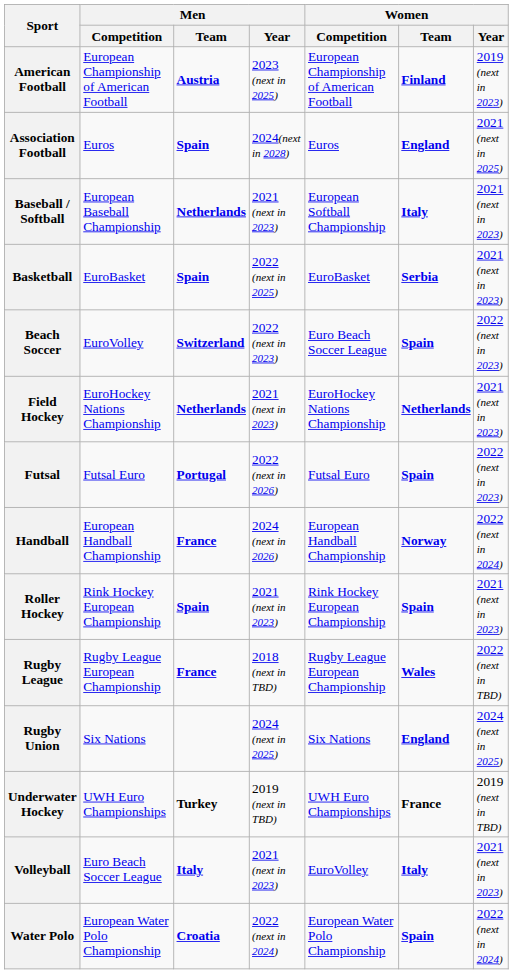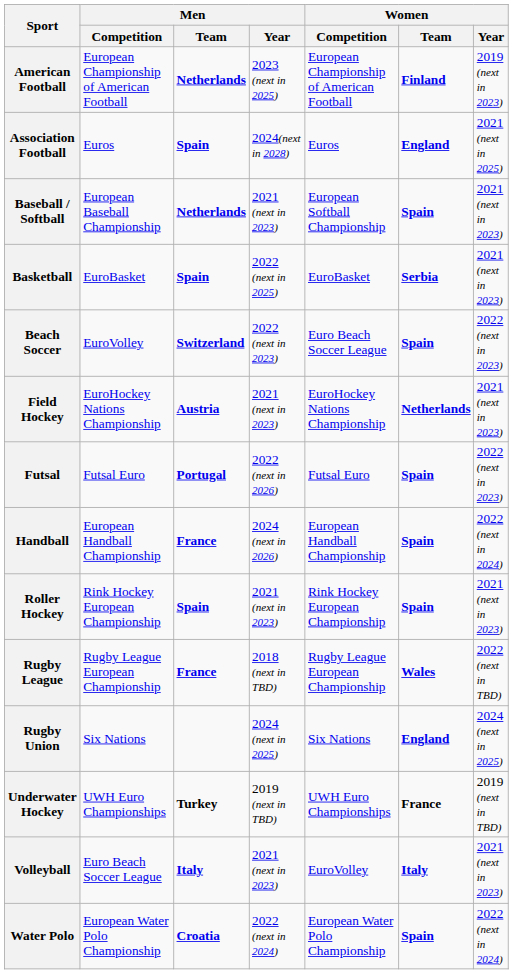 <table class="wikitable">
 <tr>
 <th rowspan="2">Sport</th>
 <th colspan="3">Men</th>
 <th colspan="3">Women</th>
 </tr>
 <tr>
 <th>Competition</th>
 <th>Team</th>
 <th>Year</th>
 <th>Competition</th>
 <th>Team</th>
 <th>Year</th>
 </tr>
 <tr>
 <th>American Football</th>
 <td><a href='#'>European Championship of American Football</a></td>
-<td><strong></strong> <strong><a href='#'>Austria</a></strong></td>
+<td><strong></strong> <strong><a href='#'>Netherlands</a></strong></td>
 <td><a href='#'>2023</a> <em><small>(next in <a href='#'>2025</a>)</small></em></td>
 <td><a href='#'>European Championship of American Football</a></td>
 <td><strong></strong> <strong><a href='#'>Finland</a></strong></td>
 <td><a href='#'>2019</a> <em><small>(next in <a href='#'>2023</a>)</small></em></td>
 </tr>
 <tr>
 <th>Association Football</th>
 <td><a href='#'>Euros</a></td>
 <td><strong></strong> <strong><a href='#'>Spain</a></strong></td>
 <td><a href='#'>2024</a><em><small>(next in <a href='#'>2028</a>)</small></em></td>
 <td><a href='#'>Euros</a></td>
 <td><strong> <a href='#'>England</a></strong></td>
 <td><a href='#'>2021</a> <em><small>(next in <a href='#'>2025</a>)</small></em></td>
 </tr>
 <tr>
 <th>Baseball / Softball</th>
 <td><a href='#'>European Baseball Championship</a></td>
 <td><strong></strong> <strong><a href='#'>Netherlands</a></strong></td>
 <td><a href='#'>2021</a> <em><small>(next in <a href='#'>2023</a>)</small></em></td>
 <td><a href='#'>European Softball Championship</a></td>
-<td><strong></strong> <a href='#'><strong>Italy</strong></a></td>
+<td><strong></strong> <strong><a href='#'>Spain</a></strong></td>
 <td><a href='#'>2021</a> <em><small>(next in <a href='#'>2023</a>)</small></em></td>
 </tr>
 <tr>
 <th>Basketball</th>
 <td><a href='#'>EuroBasket</a></td>
 <td><strong></strong> <strong><a href='#'>Spain</a></strong></td>
 <td><a href='#'>2022</a> <small><em>(next in <a href='#'>2025</a>)</em></small></td>
 <td><a href='#'>EuroBasket</a></td>
 <td><strong> <a href='#'>Serbia</a></strong></td>
 <td><a href='#'>2021</a> <em><small>(next in <a href='#'>2023</a>)</small></em></td>
 </tr>
 <tr>
 <th>Beach Soccer</th>
 <td><a href='#'>EuroVolley</a></td>
 <td><strong></strong> <strong><a href='#'>Switzerland</a></strong></td>
 <td><a href='#'>2022</a> <small><em>(next in <a href='#'>2023</a>)</em></small></td>
 <td><a href='#'>Euro Beach Soccer League</a></td>
 <td><strong></strong> <strong><a href='#'>Spain</a></strong></td>
 <td><a href='#'>2022</a> <small><em>(next in <a href='#'>2023</a>)</em></small></td>
 </tr>
 <tr>
 <th>Field Hockey</th>
 <td><a href='#'>EuroHockey Nations Championship</a></td>
-<td><strong></strong> <strong><a href='#'>Netherlands</a></strong></td>
+<td><strong></strong> <strong><a href='#'>Austria</a></strong></td>
 <td><a href='#'>2021</a> <em><small>(next in <a href='#'>2023</a>)</small></em></td>
 <td><a href='#'>EuroHockey Nations Championship</a></td>
 <td><strong></strong> <strong><a href='#'>Netherlands</a></strong></td>
 <td><a href='#'>2021</a> <em><small>(next in <a href='#'>2023</a>)</small></em></td>
 </tr>
 <tr>
 <th>Futsal</th>
 <td><a href='#'>Futsal Euro</a></td>
 <td><strong></strong> <strong><a href='#'>Portugal</a></strong></td>
 <td><a href='#'>2022</a> <em><small>(next in <a href='#'>2026</a>)</small></em></td>
 <td><a href='#'>Futsal Euro</a></td>
 <td><strong></strong> <strong><a href='#'>Spain</a></strong></td>
 <td><a href='#'>2022</a> <em><small>(next in <a href='#'>2023</a>)</small></em></td>
 </tr>
 <tr>
 <th>Handball</th>
 <td><a href='#'>European Handball Championship</a></td>
 <td><strong> <a href='#'>France</a></strong></td>
 <td><a href='#'>2024</a> <em><small>(next in <a href='#'>2026</a>)</small></em></td>
 <td><a href='#'>European Handball Championship</a></td>
-<td><strong> <a href='#'>Norway</a></strong></td>
+<td><strong></strong> <strong><a href='#'>Spain</a></strong></td>
 <td><a href='#'>2022</a> <em><small>(next in <a href='#'>2024</a>)</small></em></td>
 </tr>
 <tr>
 <th>Roller Hockey</th>
 <td><a href='#'>Rink Hockey European Championship</a></td>
 <td><strong></strong> <strong><a href='#'>Spain</a></strong></td>
 <td><a href='#'>2021</a> <em><small>(next in <a href='#'>2023</a>)</small></em></td>
 <td><a href='#'>Rink Hockey European Championship</a></td>
 <td><strong></strong> <strong><a href='#'>Spain</a></strong></td>
 <td><a href='#'>2021</a> <em><small>(next in <a href='#'>2023</a>)</small></em></td>
 </tr>
 <tr>
 <th>Rugby League</th>
 <td><a href='#'>Rugby League European Championship</a></td>
 <td><strong> <a href='#'>France</a></strong></td>
 <td><a href='#'>2018</a> <em><small>(next in TBD)</small></em></td>
 <td><a href='#'>Rugby League European Championship</a></td>
 <td><strong> <a href='#'>Wales</a></strong></td>
 <td><a href='#'>2022</a> <em><small>(next in TBD)</small></em></td>
 </tr>
 <tr>
 <th>Rugby Union</th>
 <td><a href='#'>Six Nations</a></td>
 <td><strong></strong></td>
 <td><a href='#'>2024</a> <em><small>(next in <a href='#'>2025</a>)</small></em></td>
 <td><a href='#'>Six Nations</a></td>
 <td><strong> <a href='#'>England</a></strong></td>
 <td><a href='#'>2024</a> <em><small>(next in <a href='#'>2025</a>)</small></em></td>
 </tr>
 <tr>
 <th>Underwater Hockey</th>
 <td><a href='#'>UWH Euro Championships</a></td>
 <td><strong></strong> <strong>Turkey</strong></td>
 <td>2019 <em><small>(next in TBD)</small></em></td>
 <td><a href='#'>UWH Euro Championships</a></td>
 <td><strong></strong> <strong>France</strong></td>
 <td>2019 <em><small>(next in TBD)</small></em></td>
 </tr>
 <tr>
 <th>Volleyball</th>
 <td><a href='#'>Euro Beach Soccer League</a></td>
 <td><strong></strong> <strong><a href='#'>Italy</a></strong></td>
 <td><a href='#'>2021</a> <em><small>(next in <a href='#'>2023</a>)</small></em></td>
 <td><a href='#'>EuroVolley</a></td>
 <td><strong></strong> <a href='#'><strong>Italy</strong></a></td>
 <td><a href='#'>2021</a> <em><small>(next in <a href='#'>2023</a>)</small></em></td>
 </tr>
 <tr>
 <th>Water Polo</th>
 <td><a href='#'>European Water Polo Championship</a></td>
 <td><strong></strong> <strong><a href='#'>Croatia</a></strong></td>
 <td><a href='#'>2022</a> <em><small>(next in <a href='#'>2024</a>)</small></em></td>
 <td><a href='#'>European Water Polo Championship</a></td>
 <td><strong> <a href='#'>Spain</a></strong></td>
 <td><a href='#'>2022</a> <em><small>(next in <a href='#'>2024</a>)</small></em></td>
 </tr>
 </table>
